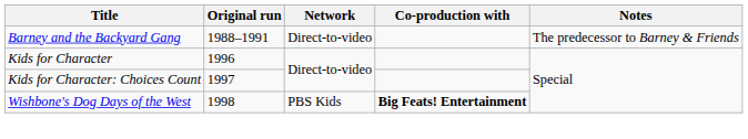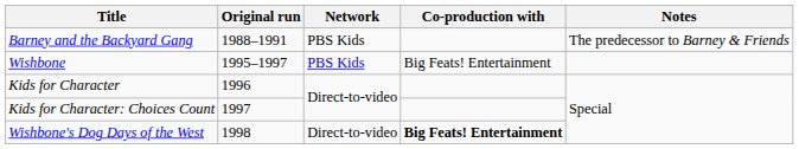 <table class="wikitable sortable">
 <tr>
 <th>Title</th>
 <th>Original run</th>
 <th>Network</th>
 <th>Co-production with</th>
 <th>Notes</th>
 </tr>
 <tr>
 <td><em><a href='#'>Barney and the Backyard Gang</a></em></td>
 <td>1988–1991</td>
-<td>Direct-to-video</td>
+<td>PBS Kids</td>
 <td></td>
 <td>The predecessor to <em>Barney & Friends</em></td>
+</tr>
+<tr>
+<td><em><a href='#'>Wishbone</a></em></td>
+<td>1995–1997</td>
+<td><a href='#'>PBS Kids</a></td>
+<td>Big Feats! Entertainment</td>
+<td></td>
 </tr>
 <tr>
 <td><em>Kids for Character</em></td>
 <td>1996</td>
 <td rowspan="2">Direct-to-video</td>
 <td></td>
 <td rowspan="3">Special</td>
 </tr>
 <tr>
 <td><em>Kids for Character: Choices Count</em></td>
 <td>1997</td>
 </tr>
 <tr>
 <td><em><a href='#'>Wishbone's Dog Days of the West</a></em></td>
 <td>1998</td>
-<td>PBS Kids</td>
+<td>Direct-to-video</td>
 <td><strong>Big Feats! Entertainment</strong></td>
 </tr>
 </table>
